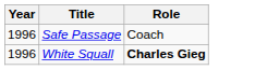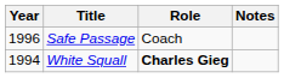 <table class="wikitable sortable">
 <tr>
 <th>Year</th>
 <th>Title</th>
 <th>Role</th>
+<th>Notes</th>
 </tr>
 <tr>
 <td>1996</td>
 <td><a href='#'><em>Safe Passage</em></a></td>
 <td>Coach</td>
+<td></td>
 </tr>
 <tr>
-<td>1996</td>
+<td>1994</td>
 <td><a href='#'><em>White Squall</em></a></td>
 <td><strong>Charles Gieg</strong></td>
+<td></td>
 </tr>
 </table>
